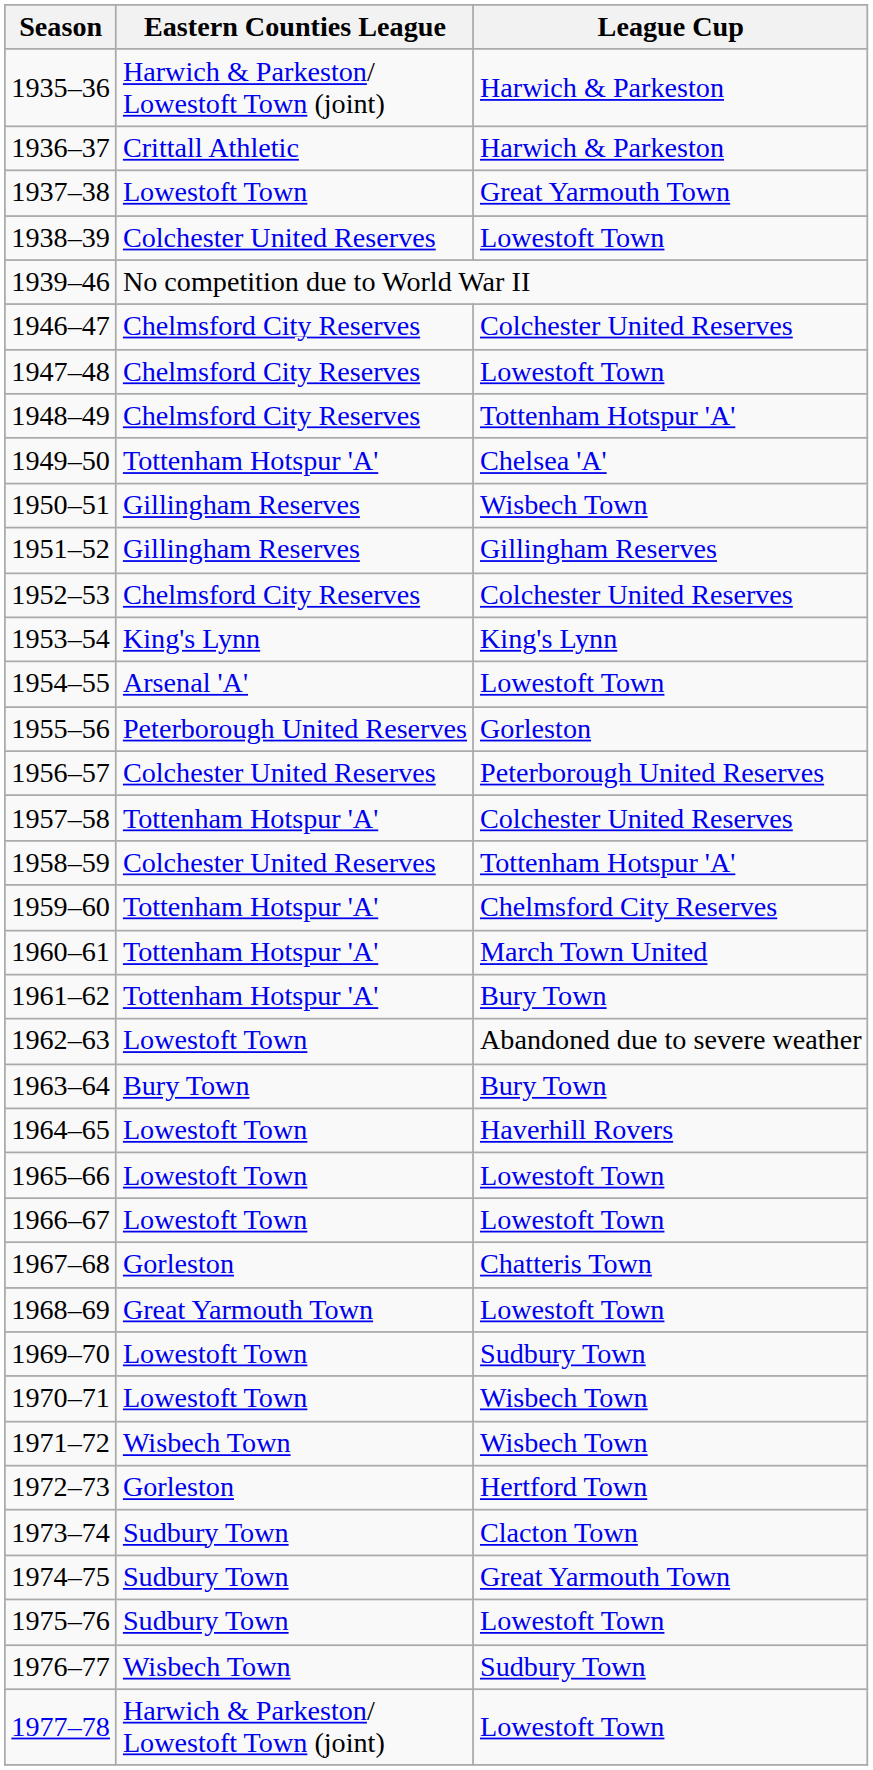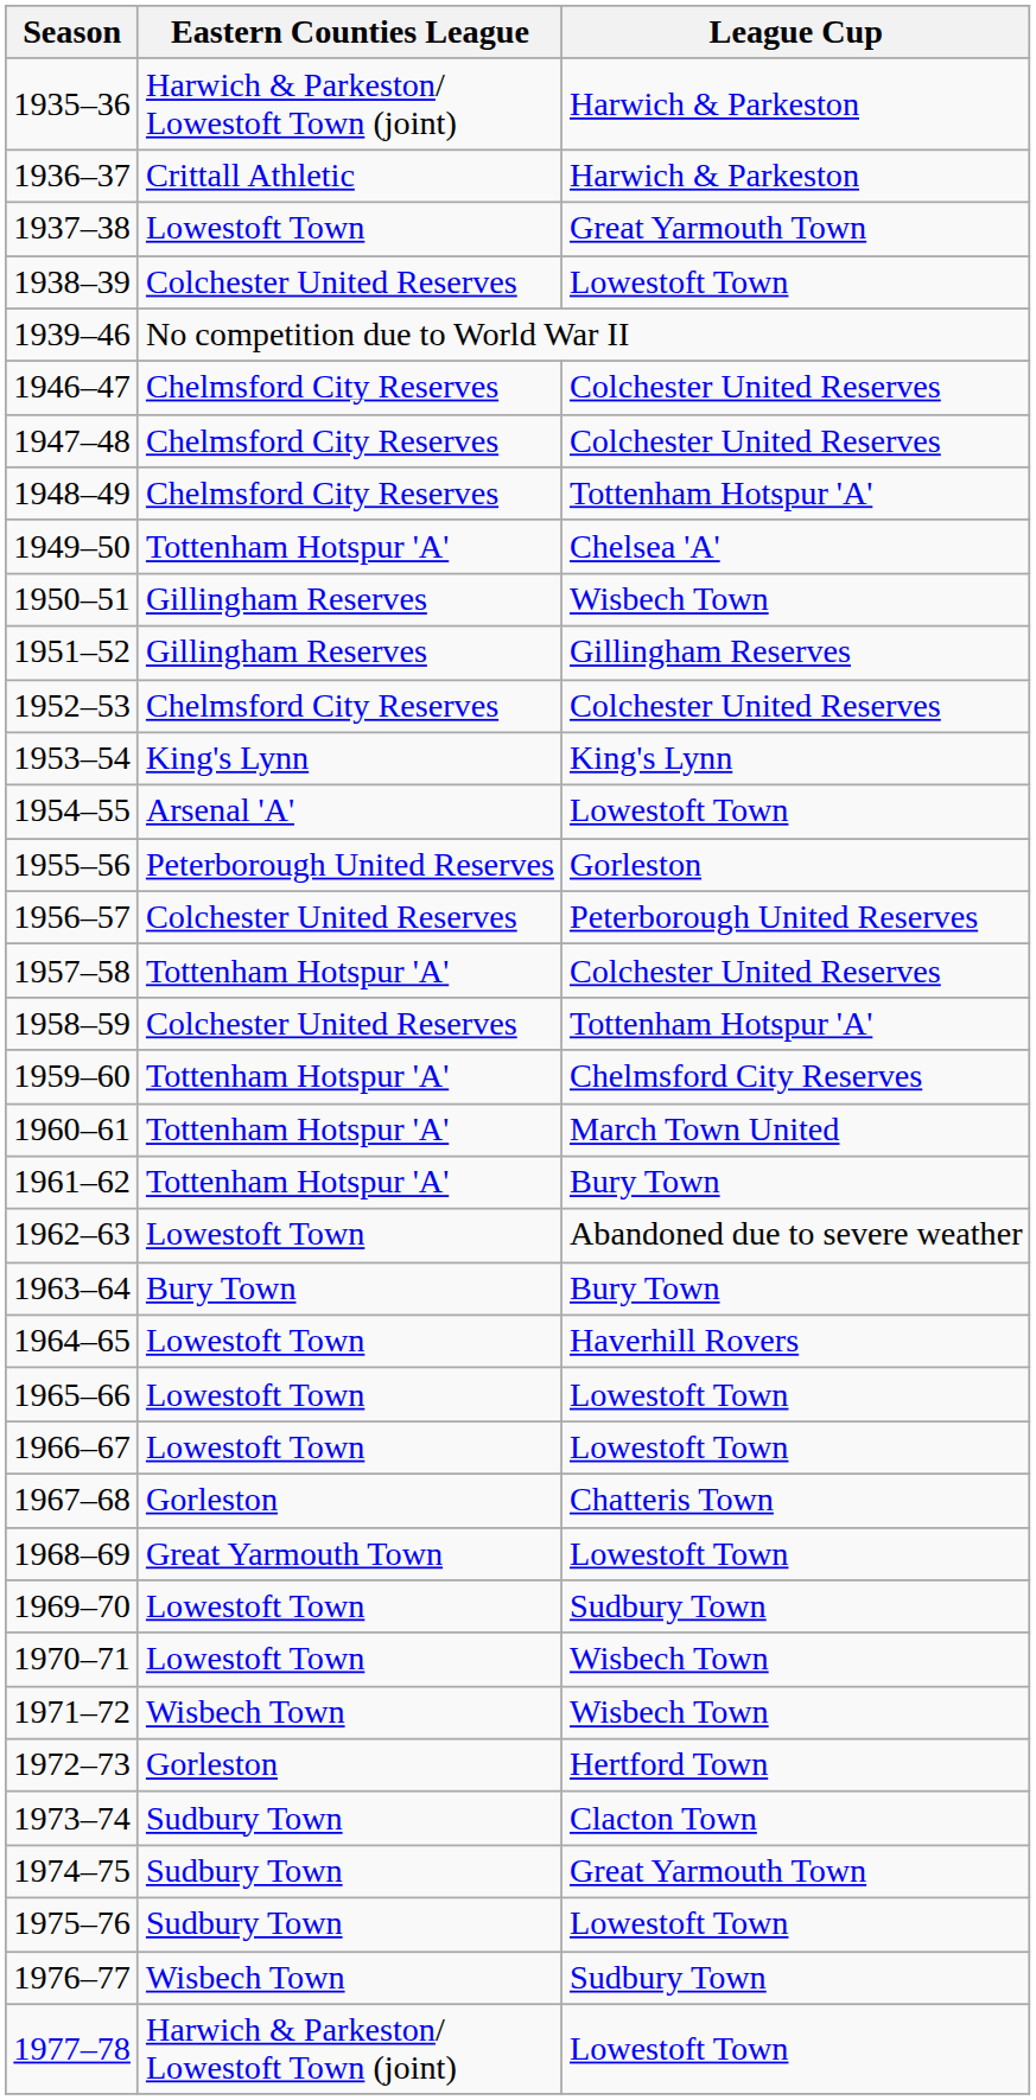 <table class=wikitable>
 <tr>
 <th>Season</th>
 <th>Eastern Counties League</th>
 <th>League Cup</th>
 </tr>
 <tr>
 <td>1935–36</td>
 <td><a href='#'>Harwich & Parkeston</a>/<br><a href='#'>Lowestoft Town</a> (joint)</td>
 <td><a href='#'>Harwich & Parkeston</a></td>
 </tr>
 <tr>
 <td>1936–37</td>
 <td><a href='#'>Crittall Athletic</a></td>
 <td><a href='#'>Harwich & Parkeston</a></td>
 </tr>
 <tr>
 <td>1937–38</td>
 <td><a href='#'>Lowestoft Town</a></td>
 <td><a href='#'>Great Yarmouth Town</a></td>
 </tr>
 <tr>
 <td>1938–39</td>
 <td><a href='#'>Colchester United Reserves</a></td>
 <td><a href='#'>Lowestoft Town</a></td>
 </tr>
 <tr>
 <td>1939–46</td>
 <td colspan=2>No competition due to World War II</td>
 </tr>
 <tr>
 <td>1946–47</td>
 <td><a href='#'>Chelmsford City Reserves</a></td>
 <td><a href='#'>Colchester United Reserves</a></td>
 </tr>
 <tr>
 <td>1947–48</td>
 <td><a href='#'>Chelmsford City Reserves</a></td>
-<td><a href='#'>Lowestoft Town</a></td>
+<td><a href='#'>Colchester United Reserves</a></td>
 </tr>
 <tr>
 <td>1948–49</td>
 <td><a href='#'>Chelmsford City Reserves</a></td>
 <td><a href='#'>Tottenham Hotspur 'A'</a></td>
 </tr>
 <tr>
 <td>1949–50</td>
 <td><a href='#'>Tottenham Hotspur 'A'</a></td>
 <td><a href='#'>Chelsea 'A'</a></td>
 </tr>
 <tr>
 <td>1950–51</td>
 <td><a href='#'>Gillingham Reserves</a></td>
 <td><a href='#'>Wisbech Town</a></td>
 </tr>
 <tr>
 <td>1951–52</td>
 <td><a href='#'>Gillingham Reserves</a></td>
 <td><a href='#'>Gillingham Reserves</a></td>
 </tr>
 <tr>
 <td>1952–53</td>
 <td><a href='#'>Chelmsford City Reserves</a></td>
 <td><a href='#'>Colchester United Reserves</a></td>
 </tr>
 <tr>
 <td>1953–54</td>
 <td><a href='#'>King's Lynn</a></td>
 <td><a href='#'>King's Lynn</a></td>
 </tr>
 <tr>
 <td>1954–55</td>
 <td><a href='#'>Arsenal 'A'</a></td>
 <td><a href='#'>Lowestoft Town</a></td>
 </tr>
 <tr>
 <td>1955–56</td>
 <td><a href='#'>Peterborough United Reserves</a></td>
 <td><a href='#'>Gorleston</a></td>
 </tr>
 <tr>
 <td>1956–57</td>
 <td><a href='#'>Colchester United Reserves</a></td>
 <td><a href='#'>Peterborough United Reserves</a></td>
 </tr>
 <tr>
 <td>1957–58</td>
 <td><a href='#'>Tottenham Hotspur 'A'</a></td>
 <td><a href='#'>Colchester United Reserves</a></td>
 </tr>
 <tr>
 <td>1958–59</td>
 <td><a href='#'>Colchester United Reserves</a></td>
 <td><a href='#'>Tottenham Hotspur 'A'</a></td>
 </tr>
 <tr>
 <td>1959–60</td>
 <td><a href='#'>Tottenham Hotspur 'A'</a></td>
 <td><a href='#'>Chelmsford City Reserves</a></td>
 </tr>
 <tr>
 <td>1960–61</td>
 <td><a href='#'>Tottenham Hotspur 'A'</a></td>
 <td><a href='#'>March Town United</a></td>
 </tr>
 <tr>
 <td>1961–62</td>
 <td><a href='#'>Tottenham Hotspur 'A'</a></td>
 <td><a href='#'>Bury Town</a></td>
 </tr>
 <tr>
 <td>1962–63</td>
 <td><a href='#'>Lowestoft Town</a></td>
 <td>Abandoned due to severe weather</td>
 </tr>
 <tr>
 <td>1963–64</td>
 <td><a href='#'>Bury Town</a></td>
 <td><a href='#'>Bury Town</a></td>
 </tr>
 <tr>
 <td>1964–65</td>
 <td><a href='#'>Lowestoft Town</a></td>
 <td><a href='#'>Haverhill Rovers</a></td>
 </tr>
 <tr>
 <td>1965–66</td>
 <td><a href='#'>Lowestoft Town</a></td>
 <td><a href='#'>Lowestoft Town</a></td>
 </tr>
 <tr>
 <td>1966–67</td>
 <td><a href='#'>Lowestoft Town</a></td>
 <td><a href='#'>Lowestoft Town</a></td>
 </tr>
 <tr>
 <td>1967–68</td>
 <td><a href='#'>Gorleston</a></td>
 <td><a href='#'>Chatteris Town</a></td>
 </tr>
 <tr>
 <td>1968–69</td>
 <td><a href='#'>Great Yarmouth Town</a></td>
 <td><a href='#'>Lowestoft Town</a></td>
 </tr>
 <tr>
 <td>1969–70</td>
 <td><a href='#'>Lowestoft Town</a></td>
 <td><a href='#'>Sudbury Town</a></td>
 </tr>
 <tr>
 <td>1970–71</td>
 <td><a href='#'>Lowestoft Town</a></td>
 <td><a href='#'>Wisbech Town</a></td>
 </tr>
 <tr>
 <td>1971–72</td>
 <td><a href='#'>Wisbech Town</a></td>
 <td><a href='#'>Wisbech Town</a></td>
 </tr>
 <tr>
 <td>1972–73</td>
 <td><a href='#'>Gorleston</a></td>
 <td><a href='#'>Hertford Town</a></td>
 </tr>
 <tr>
 <td>1973–74</td>
 <td><a href='#'>Sudbury Town</a></td>
 <td><a href='#'>Clacton Town</a></td>
 </tr>
 <tr>
 <td>1974–75</td>
 <td><a href='#'>Sudbury Town</a></td>
 <td><a href='#'>Great Yarmouth Town</a></td>
 </tr>
 <tr>
 <td>1975–76</td>
 <td><a href='#'>Sudbury Town</a></td>
 <td><a href='#'>Lowestoft Town</a></td>
 </tr>
 <tr>
 <td>1976–77</td>
 <td><a href='#'>Wisbech Town</a></td>
 <td><a href='#'>Sudbury Town</a></td>
 </tr>
 <tr>
 <td><a href='#'>1977–78</a></td>
 <td><a href='#'>Harwich & Parkeston</a>/<br><a href='#'>Lowestoft Town</a> (joint)</td>
 <td><a href='#'>Lowestoft Town</a></td>
 </tr>
 </table>
